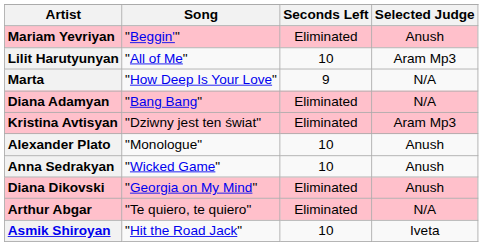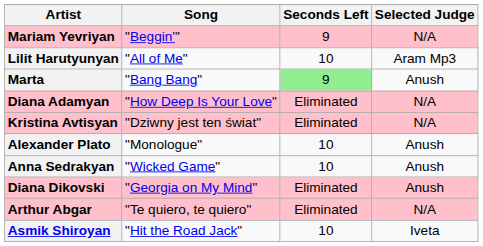 <table class="sortable wikitable plainrowheaders" style="margin: 1em auto 1em auto; text-align:center;">
 <tr>
 </tr>
 <tr>
 <th scope="col">Artist</th>
 <th scope="col">Song</th>
 <th scope="col">Seconds Left</th>
 <th scope="col">Selected Judge</th>
 </tr>
 <tr style="background:pink;">
 <th scope="row" style="background:pink; text-align:left">Mariam Yevriyan</th>
 <td style="text-align:left">"<a href='#'>Beggin'</a>"</td>
-<td>Eliminated</td>
-<td>Anush</td>
+<td>9</td>
+<td align="center">N/A</td>
 </tr>
 <tr>
 <th scope="row" style="text-align:left">Lilit Harutyunyan</th>
 <td style="text-align:left">"<a href='#'>All of Me</a>"</td>
 <td>10</td>
 <td>Aram Mp3</td>
 </tr>
 <tr>
 <th scope="row" style="text-align:left">Marta</th>
-<td style="text-align:left">"<a href='#'>How Deep Is Your Love</a>"</td>
-<td>9</td>
-<td align="center">N/A</td>
+<td style="text-align:left">"<a href='#'>Bang Bang</a>"</td>
+<td style="background: lightgreen;">9</td>
+<td>Anush</td>
 </tr>
 <tr style="background:pink;">
 <th scope="row" style="background:pink; text-align:left">Diana Adamyan</th>
-<td style="text-align:left">"<a href='#'>Bang Bang</a>"</td>
+<td style="text-align:left">"<a href='#'>How Deep Is Your Love</a>"</td>
 <td>Eliminated</td>
 <td align="center">N/A</td>
 </tr>
 <tr style="background:pink;">
 <th scope="row" style="background:pink; text-align:left">Kristina Avtisyan</th>
 <td style="text-align:left">"Dziwny jest ten świat"</td>
 <td>Eliminated</td>
-<td>Aram Mp3</td>
+<td align="center">N/A</td>
 </tr>
 <tr>
 <th scope="row" style="text-align:left">Alexander Plato</th>
 <td style="text-align:left">"Monologue"</td>
 <td>10</td>
 <td>Anush</td>
 </tr>
 <tr>
 <th scope="row" style="text-align:left">Anna Sedrakyan</th>
 <td style="text-align:left">"<a href='#'>Wicked Game</a>"</td>
 <td>10</td>
 <td>Anush</td>
 </tr>
 <tr style="background:pink;">
 <th scope="row" style="background:pink; text-align:left">Diana Dikovski</th>
 <td style="text-align:left">"<a href='#'>Georgia on My Mind</a>"</td>
 <td>Eliminated</td>
 <td>Anush</td>
 </tr>
 <tr style="background:pink;">
 <th scope="row" style="background:pink; text-align:left">Arthur Abgar</th>
 <td style="text-align:left">"Te quiero, te quiero"</td>
 <td>Eliminated</td>
 <td align="center">N/A</td>
 </tr>
 <tr>
 <th scope="row" style="text-align:left"><a href='#'>Asmik Shiroyan</a></th>
 <td style="text-align:left">"<a href='#'>Hit the Road Jack</a>"</td>
 <td>10</td>
 <td>Iveta</td>
 </tr>
 </table>
